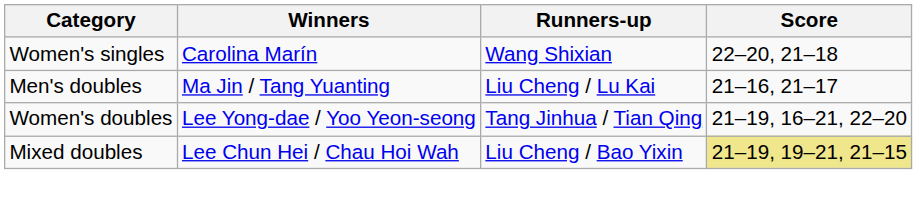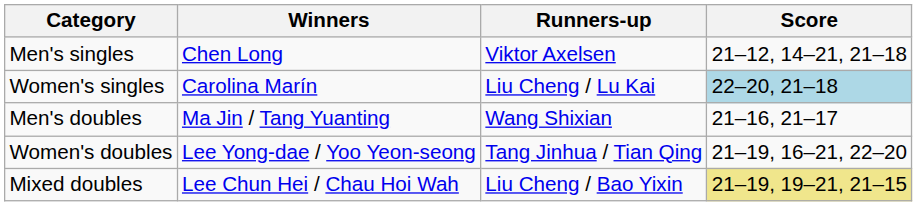 <table class=wikitable style="white-space:nowrap;">
 <tr>
 <th>Category</th>
 <th>Winners</th>
 <th>Runners-up</th>
 <th>Score</th>
 </tr>
 <tr>
+<td>Men's singles</td>
+<td> <a href='#'>Chen Long</a></td>
+<td> <a href='#'>Viktor Axelsen</a></td>
+<td>21–12, 14–21, 21–18</td>
+</tr>
+<tr>
 <td>Women's singles</td>
 <td> <a href='#'>Carolina Marín</a></td>
-<td> <a href='#'>Wang Shixian</a></td>
-<td>22–20, 21–18</td>
+<td> <a href='#'>Liu Cheng</a> / <a href='#'>Lu Kai</a></td>
+<td style="background: lightblue;">22–20, 21–18</td>
 </tr>
 <tr>
 <td>Men's doubles</td>
 <td> <a href='#'>Ma Jin</a> / <a href='#'>Tang Yuanting</a></td>
-<td> <a href='#'>Liu Cheng</a> / <a href='#'>Lu Kai</a></td>
+<td> <a href='#'>Wang Shixian</a></td>
 <td>21–16, 21–17</td>
 </tr>
 <tr>
 <td>Women's doubles</td>
 <td> <a href='#'>Lee Yong-dae</a> / <a href='#'>Yoo Yeon-seong</a></td>
 <td> <a href='#'>Tang Jinhua</a> / <a href='#'>Tian Qing</a></td>
 <td>21–19, 16–21, 22–20</td>
 </tr>
 <tr>
 <td>Mixed doubles</td>
 <td> <a href='#'>Lee Chun Hei</a> / <a href='#'>Chau Hoi Wah</a></td>
 <td> <a href='#'>Liu Cheng</a> / <a href='#'>Bao Yixin</a></td>
 <td style="background: khaki;">21–19, 19–21, 21–15</td>
 </tr>
 </table>
